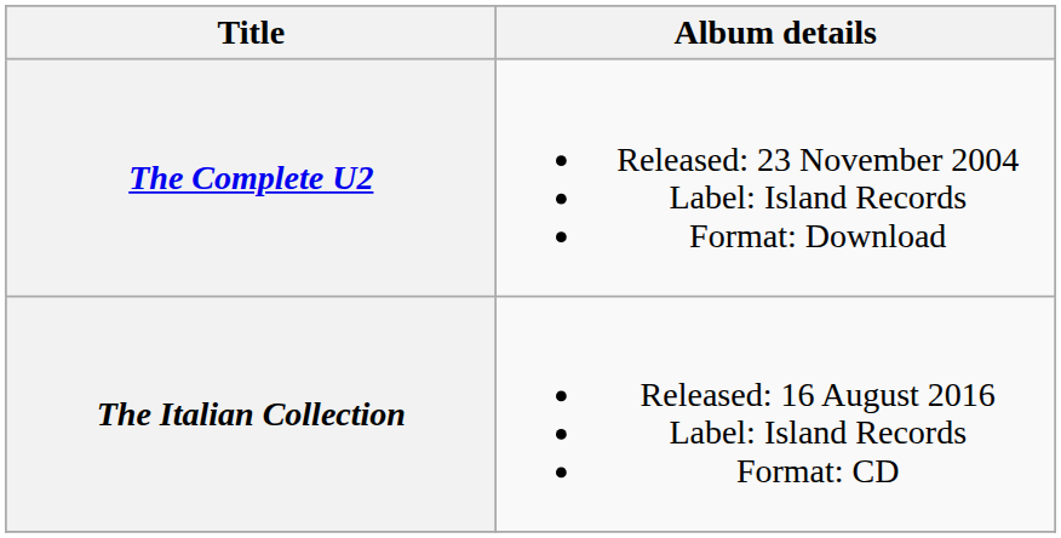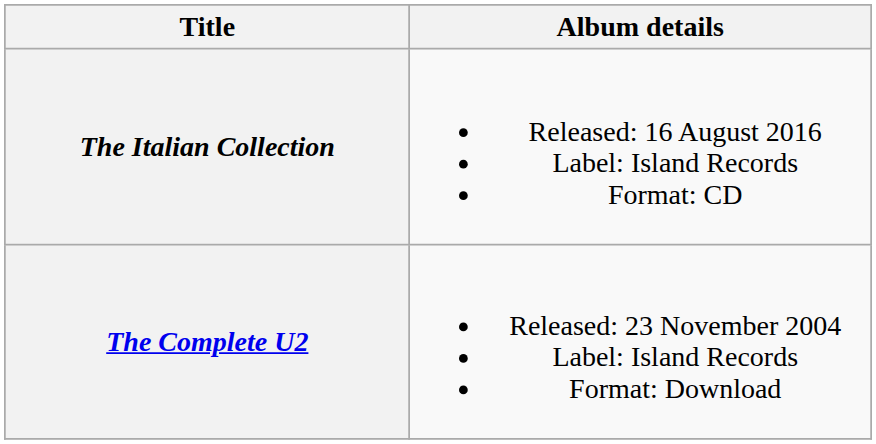 <table class="wikitable plainrowheaders" style="text-align:center;">
 <tr>
 <th scope="col" style="width:14em;">Title</th>
 <th scope="col" style="width:16em;">Album details</th>
 </tr>
 <tr>
+<th scope="row"><em>The Italian Collection</em></th>
+<td><br><ul><li>Released: 16 August 2016</li><li>Label: Island Records</li><li>Format: CD</li></ul></td>
+</tr>
+<tr>
 <th scope="row"><em><a href='#'>The Complete U2</a></em></th>
 <td><br><ul><li>Released: 23 November 2004</li><li>Label: Island Records</li><li>Format: Download</li></ul></td>
 </tr>
-<tr>
-<th scope="row"><em>The Italian Collection</em></th>
-<td><br><ul><li>Released: 16 August 2016</li><li>Label: Island Records</li><li>Format: CD</li></ul></td>
-</tr>
 </table>
